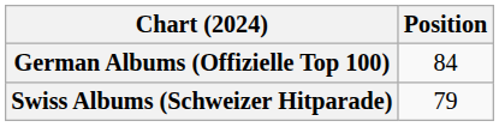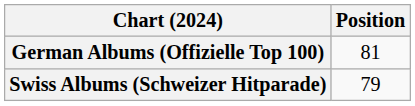 <table class="wikitable sortable plainrowheaders" style="text-align:center">
 <tr>
 <th scope="col">Chart (2024)</th>
 <th scope="col">Position</th>
 </tr>
 <tr>
 <th scope="row">German Albums (Offizielle Top 100)</th>
-<td>84</td>
+<td>81</td>
 </tr>
 <tr>
 <th scope="row">Swiss Albums (Schweizer Hitparade)</th>
 <td>79</td>
 </tr>
 </table>
